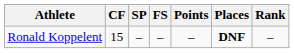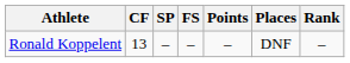 <table class="wikitable" border="1" style="font-size:90%">
 <tr>
 <th>Athlete</th>
 <th>CF</th>
 <th>SP</th>
 <th>FS</th>
 <th>Points</th>
 <th>Places</th>
 <th>Rank</th>
 </tr>
 <tr align=center>
 <td align=left><a href='#'>Ronald Koppelent</a></td>
-<td>15</td>
+<td>13</td>
 <td>–</td>
 <td>–</td>
 <td>–</td>
-<td><strong>DNF</strong></td>
+<td>DNF</td>
 <td>–</td>
 </tr>
 </table>
